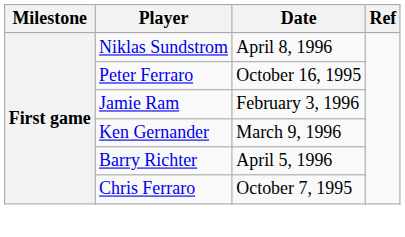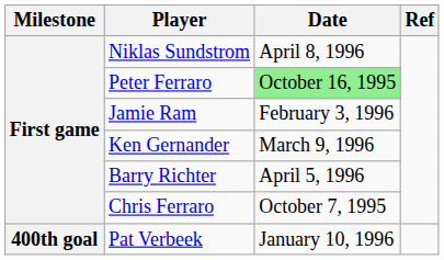 <table class="wikitable">
 <tr>
 <th scope="col">Milestone</th>
 <th scope="col">Player</th>
 <th scope="col">Date</th>
 <th scope="col">Ref</th>
 </tr>
 <tr>
 <th rowspan=6>First game</th>
 <td><a href='#'>Niklas Sundstrom</a></td>
 <td>April 8, 1996</td>
 <td rowspan=6></td>
 </tr>
 <tr>
 <td><a href='#'>Peter Ferraro</a></td>
-<td>October 16, 1995</td>
+<td style="background: lightgreen;">October 16, 1995</td>
 </tr>
 <tr>
 <td><a href='#'>Jamie Ram</a></td>
 <td>February 3, 1996</td>
 </tr>
 <tr>
 <td><a href='#'>Ken Gernander</a></td>
 <td>March 9, 1996</td>
 </tr>
 <tr>
 <td><a href='#'>Barry Richter</a></td>
 <td>April 5, 1996</td>
 </tr>
 <tr>
 <td><a href='#'>Chris Ferraro</a></td>
 <td>October 7, 1995</td>
 </tr>
+<tr>
+<th>400th goal</th>
+<td><a href='#'>Pat Verbeek</a></td>
+<td>January 10, 1996</td>
+<td></td>
+</tr>
 </table>
